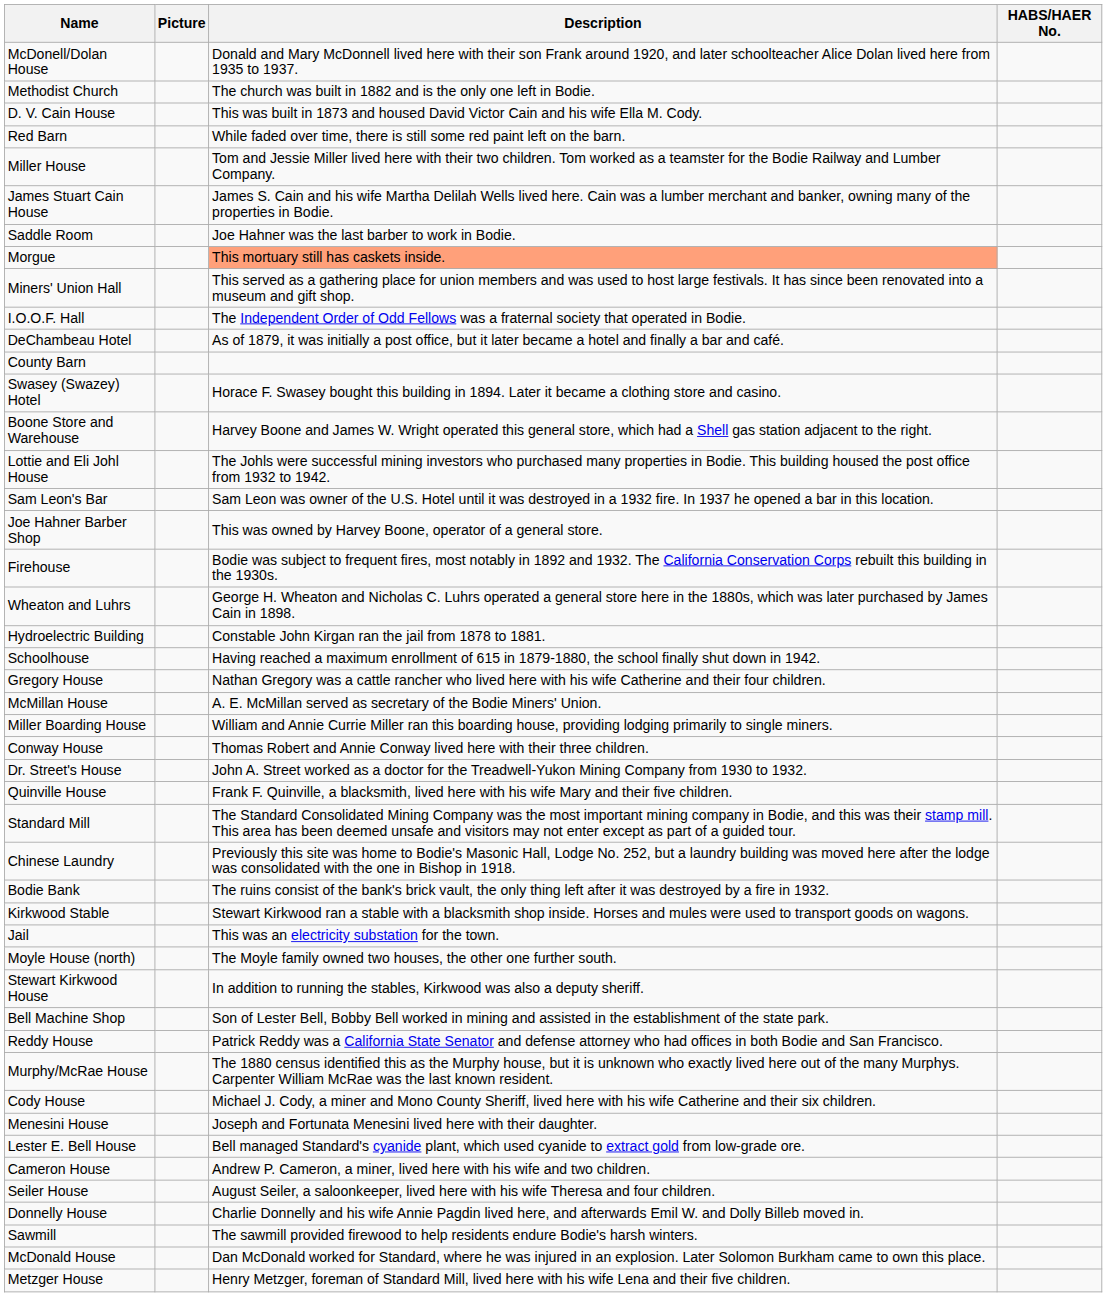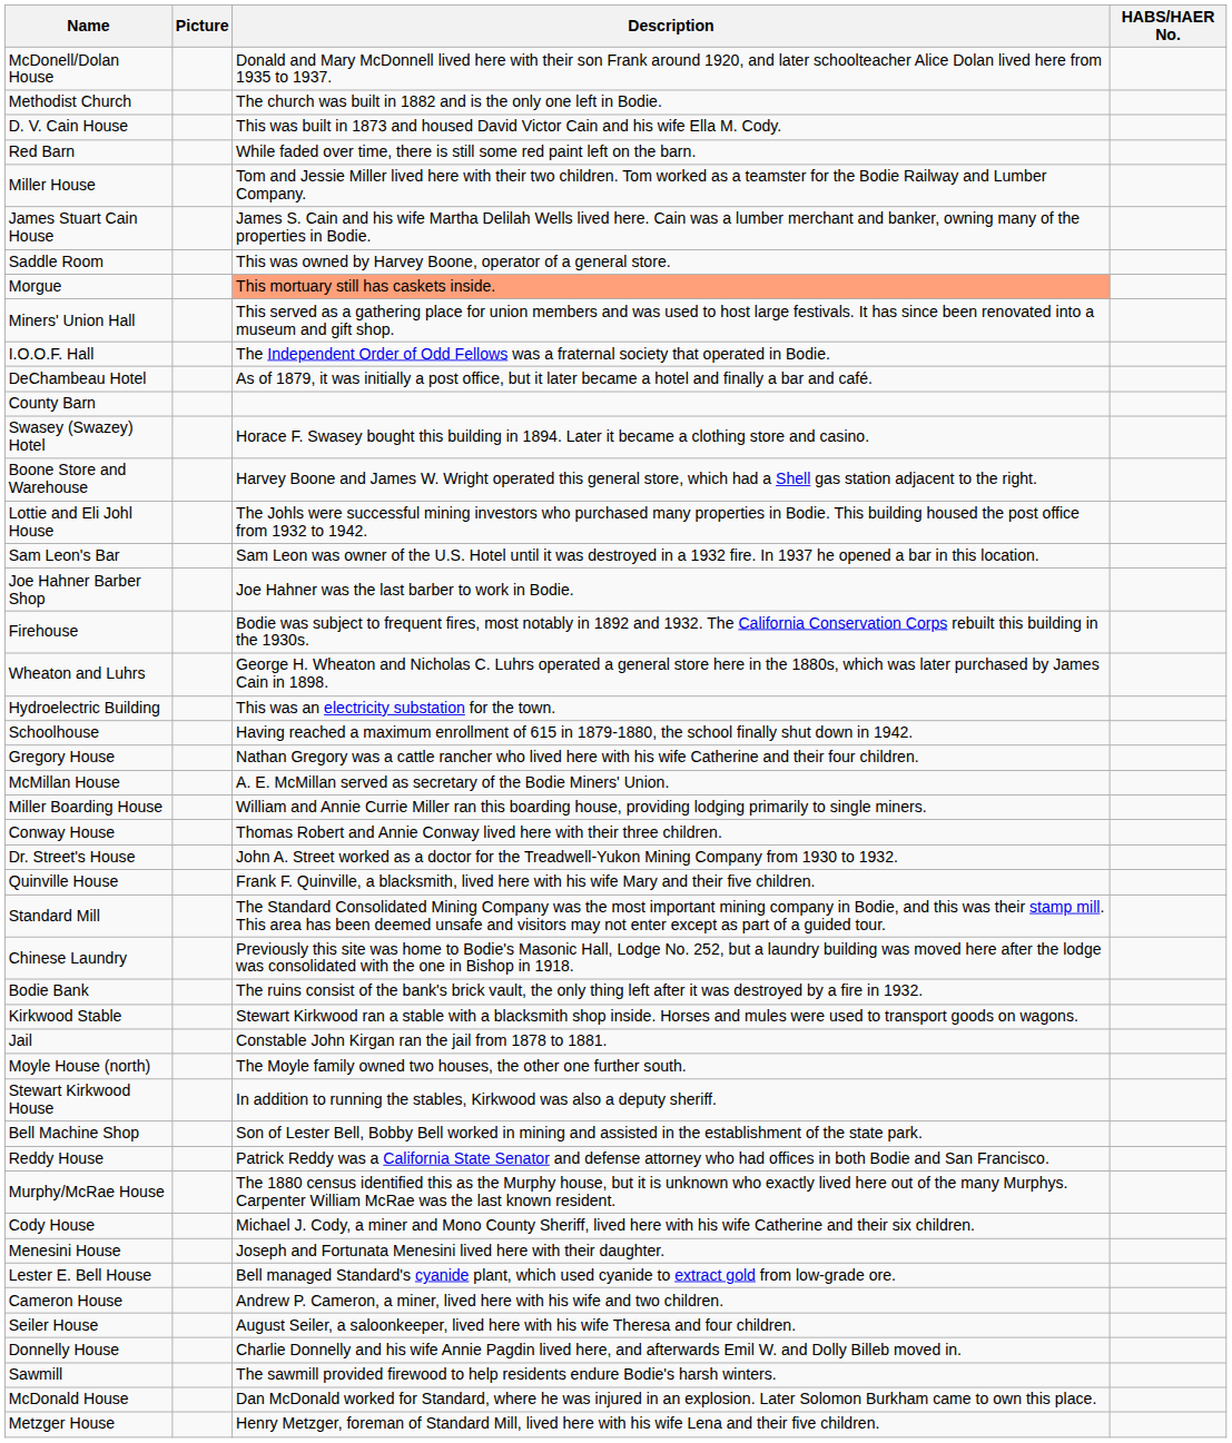 <table class="wikitable sortable">
 <tr>
 <th>Name</th>
 <th>Picture</th>
 <th>Description</th>
 <th>HABS/HAER No.</th>
 </tr>
 <tr>
 <td>McDonell/Dolan House</td>
 <td></td>
 <td>Donald and Mary McDonnell lived here with their son Frank around 1920, and later schoolteacher Alice Dolan lived here from 1935 to 1937.</td>
 <td></td>
 </tr>
 <tr>
 <td>Methodist Church</td>
 <td></td>
 <td>The church was built in 1882 and is the only one left in Bodie.</td>
 <td></td>
 </tr>
 <tr>
 <td>D. V. Cain House</td>
 <td></td>
 <td>This was built in 1873 and housed David Victor Cain and his wife Ella M. Cody.</td>
 <td></td>
 </tr>
 <tr>
 <td>Red Barn</td>
 <td></td>
 <td>While faded over time, there is still some red paint left on the barn.</td>
 <td></td>
 </tr>
 <tr>
 <td>Miller House</td>
 <td></td>
 <td>Tom and Jessie Miller lived here with their two children. Tom worked as a teamster for the Bodie Railway and Lumber Company.</td>
 <td></td>
 </tr>
 <tr>
 <td>James Stuart Cain House</td>
 <td></td>
 <td>James S. Cain and his wife Martha Delilah Wells lived here. Cain was a lumber merchant and banker, owning many of the properties in Bodie.</td>
 <td></td>
 </tr>
 <tr>
 <td>Saddle Room</td>
 <td></td>
-<td>Joe Hahner was the last barber to work in Bodie.</td>
+<td>This was owned by Harvey Boone, operator of a general store.</td>
 <td></td>
 </tr>
 <tr>
 <td>Morgue</td>
 <td></td>
 <td style="background: lightsalmon;">This mortuary still has caskets inside.</td>
 <td></td>
 </tr>
 <tr>
 <td>Miners' Union Hall</td>
 <td></td>
 <td>This served as a gathering place for union members and was used to host large festivals. It has since been renovated into a museum and gift shop.</td>
 <td></td>
 </tr>
 <tr>
 <td>I.O.O.F. Hall</td>
 <td></td>
 <td>The <a href='#'>Independent Order of Odd Fellows</a> was a fraternal society that operated in Bodie.</td>
 <td></td>
 </tr>
 <tr>
 <td>DeChambeau Hotel</td>
 <td></td>
 <td>As of 1879, it was initially a post office, but it later became a hotel and finally a bar and café.</td>
 <td></td>
 </tr>
 <tr>
 <td>County Barn</td>
 <td></td>
 <td></td>
 <td></td>
 </tr>
 <tr>
 <td>Swasey (Swazey) Hotel</td>
 <td></td>
 <td>Horace F. Swasey bought this building in 1894. Later it became a clothing store and casino.</td>
 <td></td>
 </tr>
 <tr>
 <td>Boone Store and Warehouse</td>
 <td></td>
 <td>Harvey Boone and James W. Wright operated this general store, which had a <a href='#'>Shell</a> gas station adjacent to the right.</td>
 <td></td>
 </tr>
 <tr>
 <td>Lottie and Eli Johl House</td>
 <td></td>
 <td>The Johls were successful mining investors who purchased many properties in Bodie. This building housed the post office from 1932 to 1942.</td>
 <td></td>
 </tr>
 <tr>
 <td>Sam Leon's Bar</td>
 <td></td>
 <td>Sam Leon was owner of the U.S. Hotel until it was destroyed in a 1932 fire. In 1937 he opened a bar in this location.</td>
 <td></td>
 </tr>
 <tr>
 <td>Joe Hahner Barber Shop</td>
 <td></td>
-<td>This was owned by Harvey Boone, operator of a general store.</td>
+<td>Joe Hahner was the last barber to work in Bodie.</td>
 <td></td>
 </tr>
 <tr>
 <td>Firehouse</td>
 <td></td>
 <td>Bodie was subject to frequent fires, most notably in 1892 and 1932. The <a href='#'>California Conservation Corps</a> rebuilt this building in the 1930s.</td>
 <td></td>
 </tr>
 <tr>
 <td>Wheaton and Luhrs</td>
 <td></td>
 <td>George H. Wheaton and Nicholas C. Luhrs operated a general store here in the 1880s, which was later purchased by James Cain in 1898.</td>
 <td></td>
 </tr>
 <tr>
 <td>Hydroelectric Building</td>
 <td></td>
-<td>Constable John Kirgan ran the jail from 1878 to 1881.</td>
+<td>This was an <a href='#'>electricity substation</a> for the town.</td>
 <td></td>
 </tr>
 <tr>
 <td>Schoolhouse</td>
 <td></td>
 <td>Having reached a maximum enrollment of 615 in 1879-1880, the school finally shut down in 1942.</td>
 <td></td>
 </tr>
 <tr>
 <td>Gregory House</td>
 <td></td>
 <td>Nathan Gregory was a cattle rancher who lived here with his wife Catherine and their four children.</td>
 <td></td>
 </tr>
 <tr>
 <td>McMillan House</td>
 <td></td>
 <td>A. E. McMillan served as secretary of the Bodie Miners' Union.</td>
 <td></td>
 </tr>
 <tr>
 <td>Miller Boarding House</td>
 <td></td>
 <td>William and Annie Currie Miller ran this boarding house, providing lodging primarily to single miners.</td>
 <td></td>
 </tr>
 <tr>
 <td>Conway House</td>
 <td></td>
 <td>Thomas Robert and Annie Conway lived here with their three children.</td>
 <td></td>
 </tr>
 <tr>
 <td>Dr. Street's House</td>
 <td></td>
 <td>John A. Street worked as a doctor for the Treadwell-Yukon Mining Company from 1930 to 1932.</td>
 <td></td>
 </tr>
 <tr>
 <td>Quinville House</td>
 <td></td>
 <td>Frank F. Quinville, a blacksmith, lived here with his wife Mary and their five children.</td>
 <td></td>
 </tr>
 <tr>
 <td>Standard Mill</td>
 <td></td>
 <td>The Standard Consolidated Mining Company was the most important mining company in Bodie, and this was their <a href='#'>stamp mill</a>. This area has been deemed unsafe and visitors may not enter except as part of a guided tour.</td>
 <td></td>
 </tr>
 <tr>
 <td>Chinese Laundry</td>
 <td></td>
 <td>Previously this site was home to Bodie's Masonic Hall, Lodge No. 252, but a laundry building was moved here after the lodge was consolidated with the one in Bishop in 1918.</td>
 <td></td>
 </tr>
 <tr>
 <td>Bodie Bank</td>
 <td></td>
 <td>The ruins consist of the bank's brick vault, the only thing left after it was destroyed by a fire in 1932.</td>
 <td></td>
 </tr>
 <tr>
 <td>Kirkwood Stable</td>
 <td></td>
 <td>Stewart Kirkwood ran a stable with a blacksmith shop inside. Horses and mules were used to transport goods on wagons.</td>
 <td></td>
 </tr>
 <tr>
 <td>Jail</td>
 <td></td>
-<td>This was an <a href='#'>electricity substation</a> for the town.</td>
+<td>Constable John Kirgan ran the jail from 1878 to 1881.</td>
 <td></td>
 </tr>
 <tr>
 <td>Moyle House (north)</td>
 <td></td>
 <td>The Moyle family owned two houses, the other one further south.</td>
 <td></td>
 </tr>
 <tr>
 <td>Stewart Kirkwood House</td>
 <td></td>
 <td>In addition to running the stables, Kirkwood was also a deputy sheriff.</td>
 <td></td>
 </tr>
 <tr>
 <td>Bell Machine Shop</td>
 <td></td>
 <td>Son of Lester Bell, Bobby Bell worked in mining and assisted in the establishment of the state park.</td>
 <td></td>
 </tr>
 <tr>
 <td>Reddy House</td>
 <td></td>
 <td>Patrick Reddy was a <a href='#'>California State Senator</a> and defense attorney who had offices in both Bodie and San Francisco.</td>
 <td></td>
 </tr>
 <tr>
 <td>Murphy/McRae House</td>
 <td></td>
 <td>The 1880 census identified this as the Murphy house, but it is unknown who exactly lived here out of the many Murphys. Carpenter William McRae was the last known resident.</td>
 <td></td>
 </tr>
 <tr>
 <td>Cody House</td>
 <td></td>
 <td>Michael J. Cody, a miner and Mono County Sheriff, lived here with his wife Catherine and their six children.</td>
 <td></td>
 </tr>
 <tr>
 <td>Menesini House</td>
 <td></td>
 <td>Joseph and Fortunata Menesini lived here with their daughter.</td>
 <td></td>
 </tr>
 <tr>
 <td>Lester E. Bell House</td>
 <td></td>
 <td>Bell managed Standard's <a href='#'>cyanide</a> plant, which used cyanide to <a href='#'>extract gold</a> from low-grade ore.</td>
 <td></td>
 </tr>
 <tr>
 <td>Cameron House</td>
 <td></td>
 <td>Andrew P. Cameron, a miner, lived here with his wife and two children.</td>
 <td></td>
 </tr>
 <tr>
 <td>Seiler House</td>
 <td></td>
 <td>August Seiler, a saloonkeeper, lived here with his wife Theresa and four children.</td>
 <td></td>
 </tr>
 <tr>
 <td>Donnelly House</td>
 <td></td>
 <td>Charlie Donnelly and his wife Annie Pagdin lived here, and afterwards Emil W. and Dolly Billeb moved in.</td>
 <td></td>
 </tr>
 <tr>
 <td>Sawmill</td>
 <td></td>
 <td>The sawmill provided firewood to help residents endure Bodie's harsh winters.</td>
 <td></td>
 </tr>
 <tr>
 <td>McDonald House</td>
 <td></td>
 <td>Dan McDonald worked for Standard, where he was injured in an explosion. Later Solomon Burkham came to own this place.</td>
 <td></td>
 </tr>
 <tr>
 <td>Metzger House</td>
 <td></td>
 <td>Henry Metzger, foreman of Standard Mill, lived here with his wife Lena and their five children.</td>
 <td></td>
 </tr>
 </table>
